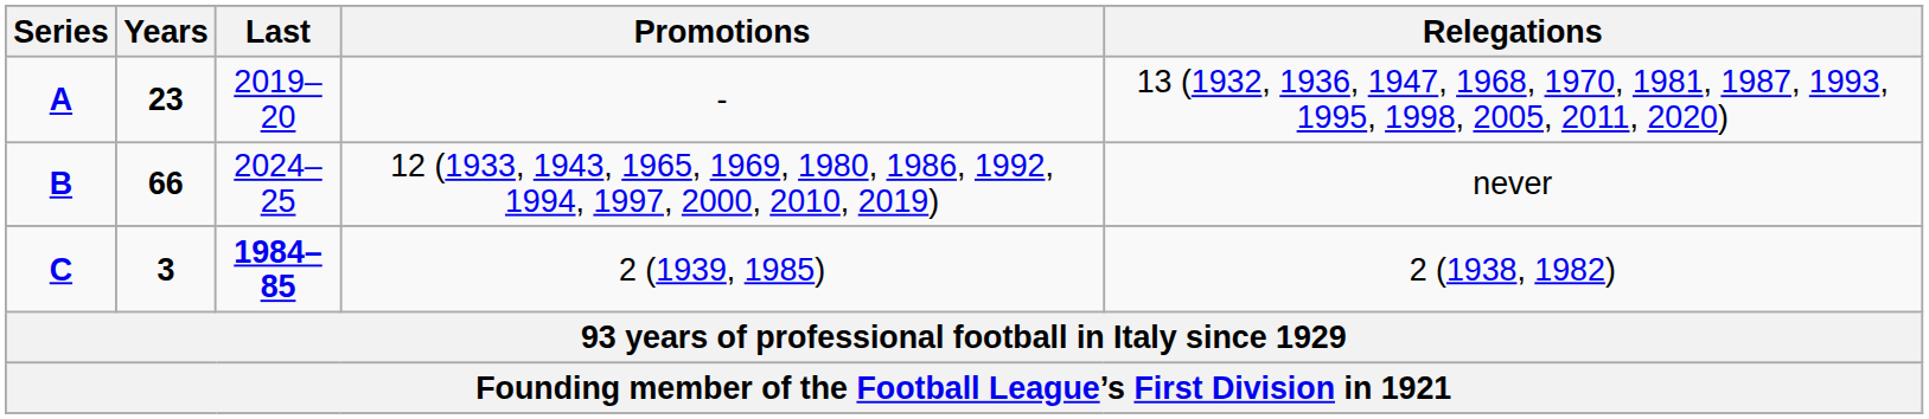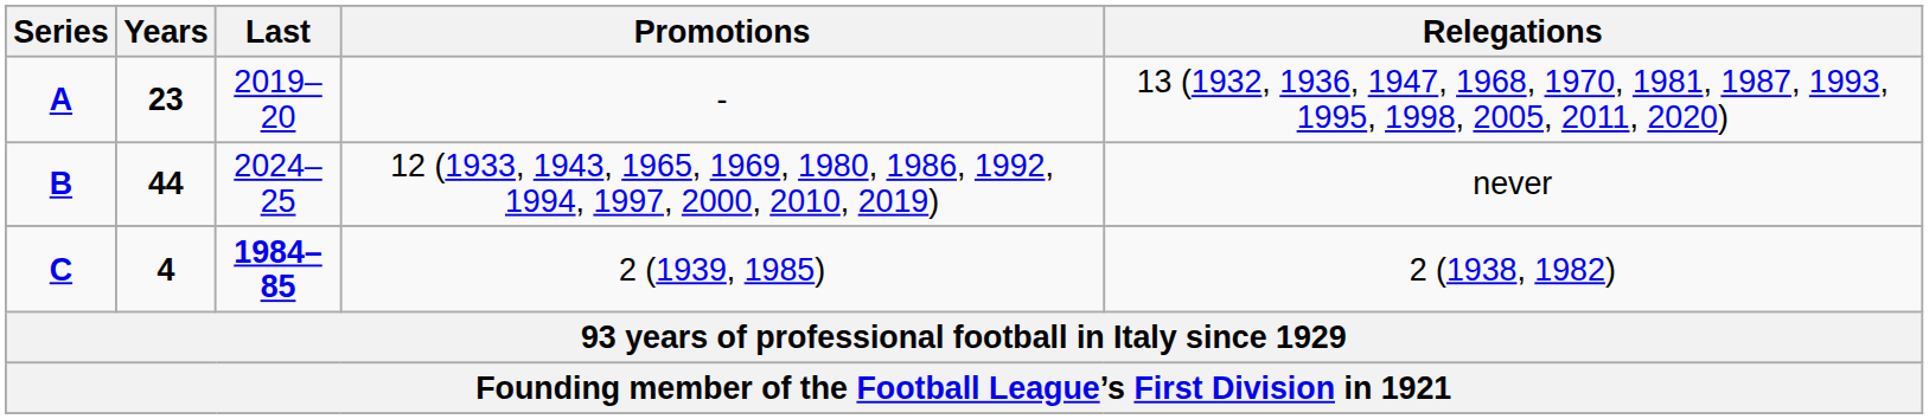 <table class="wikitable sortable" style="font-size:90%; text-align: center;">
 <tr>
 <th>Series</th>
 <th>Years</th>
 <th>Last</th>
 <th>Promotions</th>
 <th>Relegations</th>
 </tr>
 <tr>
 <td align=center><strong><a href='#'>A</a></strong></td>
 <td><strong>23</strong></td>
 <td><a href='#'>2019–20</a></td>
 <td>-</td>
 <td> 13 (<a href='#'>1932</a>, <a href='#'>1936</a>, <a href='#'>1947</a>, <a href='#'>1968</a>, <a href='#'>1970</a>, <a href='#'>1981</a>, <a href='#'>1987</a>, <a href='#'>1993</a>, <a href='#'>1995</a>, <a href='#'>1998</a>, <a href='#'>2005</a>, <a href='#'>2011</a>, <a href='#'>2020</a>)</td>
 </tr>
 <tr>
 <td align=center><strong><a href='#'>B</a></strong></td>
-<td><strong>66</strong></td>
+<td><strong>44</strong></td>
 <td><a href='#'>2024–25</a></td>
 <td> 12 (<a href='#'>1933</a>, <a href='#'>1943</a>, <a href='#'>1965</a>, <a href='#'>1969</a>, <a href='#'>1980</a>, <a href='#'>1986</a>, <a href='#'>1992</a>, <a href='#'>1994</a>, <a href='#'>1997</a>, <a href='#'>2000</a>, <a href='#'>2010</a>, <a href='#'>2019</a>)</td>
 <td>never</td>
 </tr>
 <tr>
 <td align=center><strong><a href='#'>C</a></strong></td>
-<td><strong>3</strong></td>
+<td><strong>4</strong></td>
 <td><strong><a href='#'>1984–85</a></strong></td>
 <td> 2 (<a href='#'>1939</a>, <a href='#'>1985</a>)</td>
 <td> 2 (<a href='#'>1938</a>, <a href='#'>1982</a>)</td>
 </tr>
 <tr>
 <th colspan=5>93 years of professional football in Italy since 1929</th>
 </tr>
 <tr>
 <th colspan=5>Founding member of the <a href='#'>Football League</a>’s <a href='#'>First Division</a> in 1921</th>
 </tr>
 </table>
